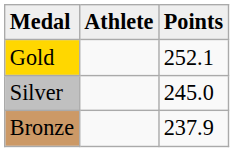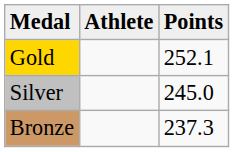 <table class="wikitable">
 <tr style="background:#efefef;">
 <td><strong>Medal</strong></td>
 <td><strong>Athlete</strong></td>
 <td><strong>Points</strong></td>
 </tr>
 <tr>
 <td style="background:gold;">Gold</td>
 <td></td>
 <td>252.1</td>
 </tr>
 <tr>
 <td style="background:silver;">Silver</td>
 <td></td>
 <td>245.0</td>
 </tr>
 <tr>
 <td style="background:#c96;">Bronze</td>
 <td></td>
-<td>237.9</td>
+<td>237.3</td>
 </tr>
 </table>
